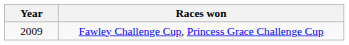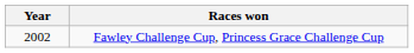 <table class="wikitable" style="text-align:center">
 <tr>
 <th width=70>Year</th>
 <th width=400>Races won</th>
 </tr>
 <tr>
-<td>2009</td>
+<td>2002</td>
 <td><a href='#'>Fawley Challenge Cup</a>, <a href='#'>Princess Grace Challenge Cup</a></td>
 </tr>
 </table>
